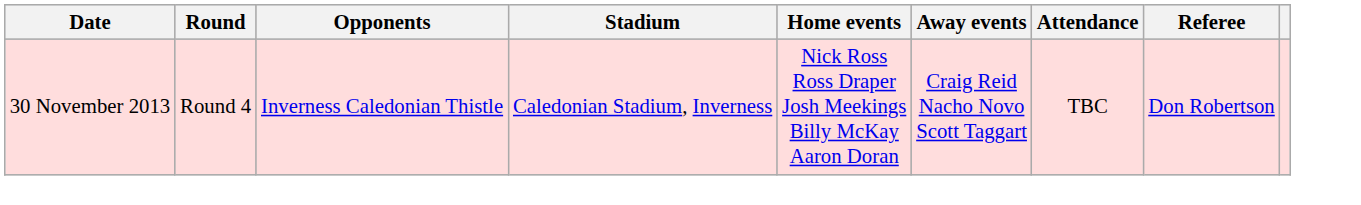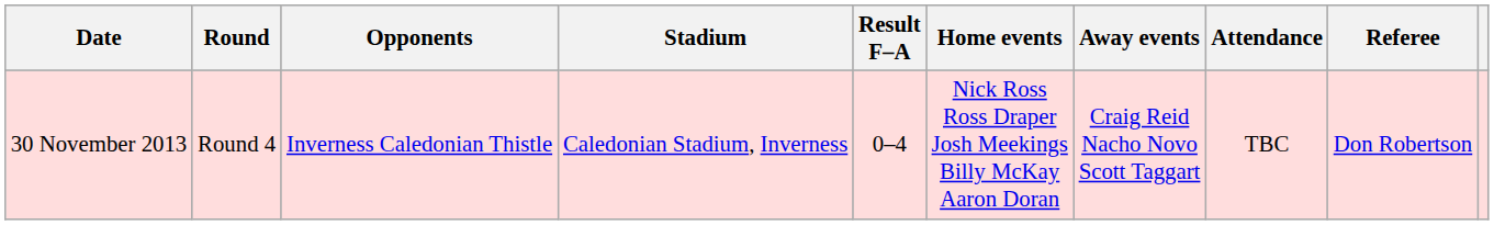 <table class="wikitable" style="border-collapse:collapse; text-align:center; font-size:smaller;">
 <tr style="background:#f0f6ff;">
 <th>Date</th>
 <th>Round</th>
 <th>Opponents</th>
 <th>Stadium</th>
+<th>Result <br> F–A</th>
 <th>Home events</th>
 <th>Away events</th>
 <th>Attendance</th>
 <th>Referee</th>
 <th></th>
 </tr>
 <tr style="background:#fdd;">
 <td>30 November 2013</td>
 <td>Round 4</td>
 <td><a href='#'>Inverness Caledonian Thistle</a></td>
 <td><a href='#'>Caledonian Stadium</a>, <a href='#'>Inverness</a></td>
+<td>0–4</td>
 <td><a href='#'>Nick Ross</a>  <br> <a href='#'>Ross Draper</a>  <br> <a href='#'>Josh Meekings</a>  <br> <a href='#'>Billy McKay</a>  <br> <a href='#'>Aaron Doran</a> </td>
 <td><a href='#'>Craig Reid</a>  <br> <a href='#'>Nacho Novo</a>  <br> <a href='#'>Scott Taggart</a> </td>
 <td>TBC</td>
 <td><a href='#'>Don Robertson</a></td>
 <td></td>
 </tr>
 </table>
